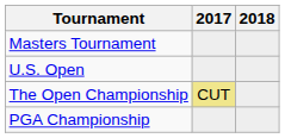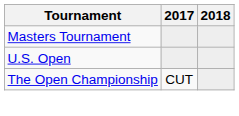 <table class="wikitable" style="font-size:95%;text-align:center;">
 <tr>
 <th>Tournament</th>
 <th>2017</th>
 <th>2018</th>
 </tr>
 <tr>
 <td align=left><a href='#'>Masters Tournament</a></td>
 <td style="background:#eeeeee;"></td>
 <td style="background:#eeeeee;"></td>
 </tr>
 <tr>
 <td align=left><a href='#'>U.S. Open</a></td>
 <td style="background:#eeeeee;"></td>
 <td style="background:#eeeeee;"></td>
 </tr>
 <tr>
 <td align=left><a href='#'>The Open Championship</a></td>
-<td style="background: khaki;">CUT</td>
-<td style="background:#eeeeee;"></td>
-</tr>
-<tr>
-<td align=left><a href='#'>PGA Championship</a></td>
-<td style="background:#eeeeee;"></td>
+<td>CUT</td>
 <td style="background:#eeeeee;"></td>
 </tr>
 </table>
